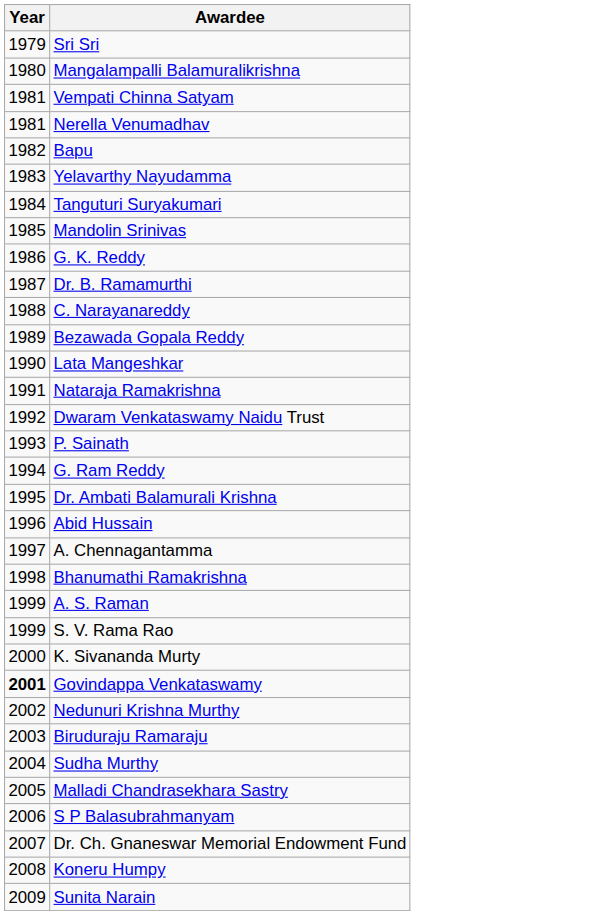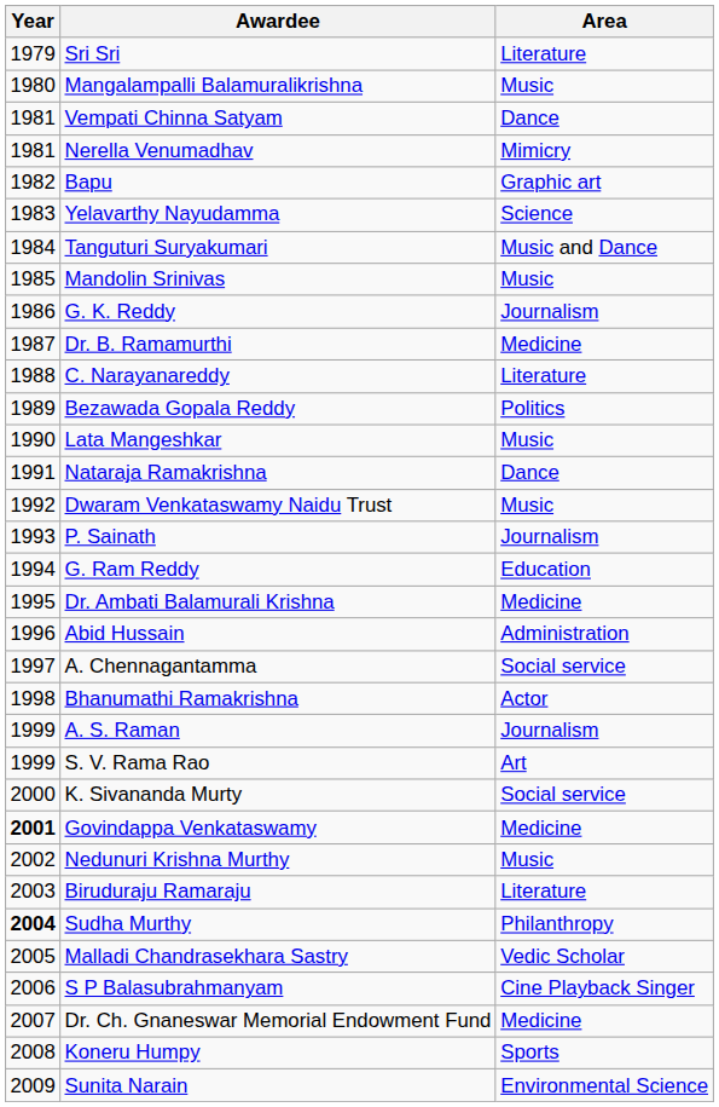 <table class="wikitable">
 <tr>
 <th>Year</th>
 <th>Awardee</th>
+<th>Area</th>
 </tr>
 <tr>
 <td>1979</td>
 <td><a href='#'>Sri Sri</a></td>
+<td><a href='#'>Literature</a></td>
 </tr>
 <tr>
 <td>1980</td>
 <td><a href='#'>Mangalampalli Balamuralikrishna</a></td>
+<td><a href='#'>Music</a></td>
 </tr>
 <tr>
 <td>1981</td>
 <td><a href='#'>Vempati Chinna Satyam</a></td>
+<td><a href='#'>Dance</a></td>
 </tr>
 <tr>
 <td>1981</td>
 <td><a href='#'>Nerella Venumadhav</a></td>
+<td><a href='#'>Mimicry</a></td>
 </tr>
 <tr>
 <td>1982</td>
 <td><a href='#'>Bapu</a></td>
+<td><a href='#'>Graphic art</a></td>
 </tr>
 <tr>
 <td>1983</td>
 <td><a href='#'>Yelavarthy Nayudamma</a></td>
+<td><a href='#'>Science</a></td>
 </tr>
 <tr>
 <td>1984</td>
 <td><a href='#'>Tanguturi Suryakumari</a></td>
+<td><a href='#'>Music</a> and <a href='#'>Dance</a></td>
 </tr>
 <tr>
 <td>1985</td>
 <td><a href='#'>Mandolin Srinivas</a></td>
+<td><a href='#'>Music</a></td>
 </tr>
 <tr>
 <td>1986</td>
 <td><a href='#'>G. K. Reddy</a></td>
+<td><a href='#'>Journalism</a></td>
 </tr>
 <tr>
 <td>1987</td>
 <td><a href='#'>Dr. B. Ramamurthi</a></td>
+<td><a href='#'>Medicine</a></td>
 </tr>
 <tr>
 <td>1988</td>
 <td><a href='#'>C. Narayanareddy</a></td>
+<td><a href='#'>Literature</a></td>
 </tr>
 <tr>
 <td>1989</td>
 <td><a href='#'>Bezawada Gopala Reddy</a></td>
+<td><a href='#'>Politics</a></td>
 </tr>
 <tr>
 <td>1990</td>
 <td><a href='#'>Lata Mangeshkar</a></td>
+<td><a href='#'>Music</a></td>
 </tr>
 <tr>
 <td>1991</td>
 <td><a href='#'>Nataraja Ramakrishna</a></td>
+<td><a href='#'>Dance</a></td>
 </tr>
 <tr>
 <td>1992</td>
 <td><a href='#'>Dwaram Venkataswamy Naidu</a> Trust</td>
+<td><a href='#'>Music</a></td>
 </tr>
 <tr>
 <td>1993</td>
 <td><a href='#'>P. Sainath</a></td>
+<td><a href='#'>Journalism</a></td>
 </tr>
 <tr>
 <td>1994</td>
 <td><a href='#'>G. Ram Reddy</a></td>
+<td><a href='#'>Education</a></td>
 </tr>
 <tr>
 <td>1995</td>
 <td><a href='#'>Dr. Ambati Balamurali Krishna</a></td>
+<td><a href='#'>Medicine</a></td>
 </tr>
 <tr>
 <td>1996</td>
 <td><a href='#'>Abid Hussain</a></td>
+<td><a href='#'>Administration</a></td>
 </tr>
 <tr>
 <td>1997</td>
 <td>A. Chennagantamma</td>
+<td><a href='#'>Social service</a></td>
 </tr>
 <tr>
 <td>1998</td>
 <td><a href='#'>Bhanumathi Ramakrishna</a></td>
+<td><a href='#'>Actor</a></td>
 </tr>
 <tr>
 <td>1999</td>
 <td><a href='#'>A. S. Raman</a></td>
+<td><a href='#'>Journalism</a></td>
 </tr>
 <tr>
 <td>1999</td>
 <td>S. V. Rama Rao</td>
+<td><a href='#'>Art</a></td>
 </tr>
 <tr>
 <td>2000</td>
 <td>K. Sivananda Murty</td>
+<td><a href='#'>Social service</a></td>
 </tr>
 <tr>
 <td><strong>2001</strong></td>
 <td><a href='#'>Govindappa Venkataswamy</a></td>
+<td><a href='#'>Medicine</a></td>
 </tr>
 <tr>
 <td>2002</td>
 <td><a href='#'>Nedunuri Krishna Murthy</a></td>
+<td><a href='#'>Music</a></td>
 </tr>
 <tr>
 <td>2003</td>
 <td><a href='#'>Biruduraju Ramaraju</a></td>
+<td><a href='#'>Literature</a></td>
 </tr>
 <tr>
-<td>2004</td>
+<td><strong>2004</strong></td>
 <td><a href='#'>Sudha Murthy</a></td>
+<td><a href='#'>Philanthropy</a></td>
 </tr>
 <tr>
 <td>2005</td>
 <td><a href='#'>Malladi Chandrasekhara Sastry</a></td>
+<td><a href='#'>Vedic Scholar</a></td>
 </tr>
 <tr>
 <td>2006</td>
 <td><a href='#'>S P Balasubrahmanyam</a></td>
+<td><a href='#'>Cine Playback Singer</a></td>
 </tr>
 <tr>
 <td>2007</td>
 <td>Dr. Ch. Gnaneswar Memorial Endowment Fund</td>
+<td><a href='#'>Medicine</a></td>
 </tr>
 <tr>
 <td>2008</td>
 <td><a href='#'>Koneru Humpy</a></td>
+<td><a href='#'>Sports</a></td>
 </tr>
 <tr>
 <td>2009</td>
 <td><a href='#'>Sunita Narain</a></td>
+<td><a href='#'>Environmental Science</a></td>
 </tr>
 </table>
